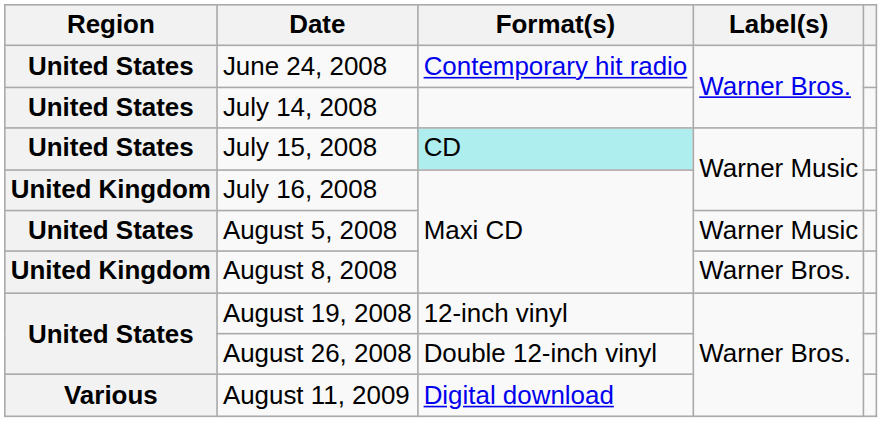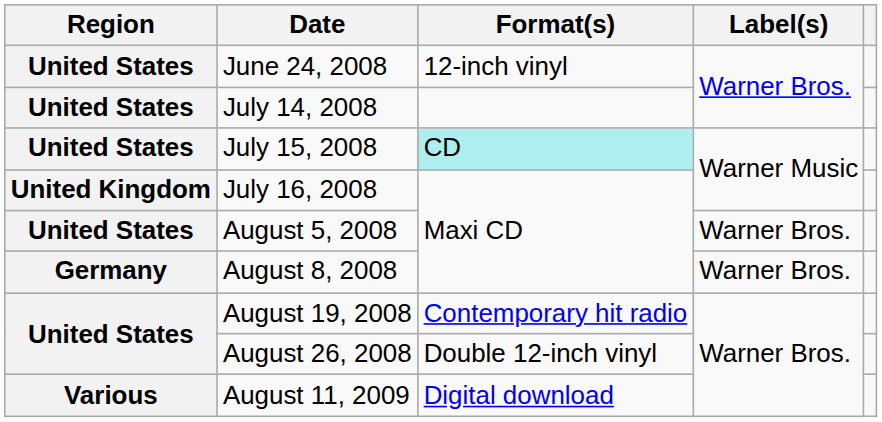 <table class="wikitable plainrowheaders">
 <tr>
 <th scope="col">Region</th>
 <th scope="col">Date</th>
 <th scope="col">Format(s)</th>
 <th scope="col">Label(s)</th>
 <th scope="col"></th>
 </tr>
 <tr>
 <th scope="row">United States</th>
 <td>June 24, 2008</td>
-<td><a href='#'>Contemporary hit radio</a></td>
+<td>12-inch vinyl</td>
 <td rowspan="2"><a href='#'>Warner Bros.</a></td>
 <td></td>
 </tr>
 <tr>
 <th scope="row">United States</th>
 <td>July 14, 2008</td>
 <td></td>
 <td></td>
 </tr>
 <tr>
 <th scope="row">United States</th>
 <td>July 15, 2008</td>
 <td style="background: paleturquoise;">CD</td>
 <td rowspan="2">Warner Music</td>
 <td></td>
 </tr>
 <tr>
 <th scope="row">United Kingdom</th>
 <td>July 16, 2008</td>
 <td rowspan="3">Maxi CD</td>
 <td></td>
 </tr>
 <tr>
 <th scope="row">United States</th>
 <td>August 5, 2008</td>
-<td>Warner Music</td>
+<td>Warner Bros.</td>
 <td></td>
 </tr>
 <tr>
-<th scope="row">United Kingdom</th>
+<th scope="row">Germany</th>
 <td>August 8, 2008</td>
 <td>Warner Bros.</td>
 <td></td>
 </tr>
 <tr>
 <th scope="row" rowspan="2">United States</th>
 <td>August 19, 2008</td>
-<td>12-inch vinyl</td>
+<td><a href='#'>Contemporary hit radio</a></td>
 <td rowspan="3">Warner Bros.</td>
 <td></td>
 </tr>
 <tr>
 <td>August 26, 2008</td>
 <td>Double 12-inch vinyl</td>
 <td></td>
 </tr>
 <tr>
 <th scope="row">Various</th>
 <td>August 11, 2009</td>
 <td><a href='#'>Digital download</a> </td>
 <td></td>
 </tr>
 </table>
